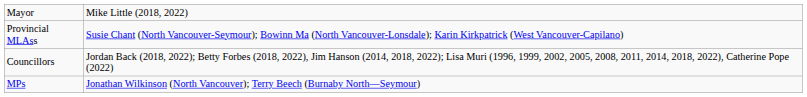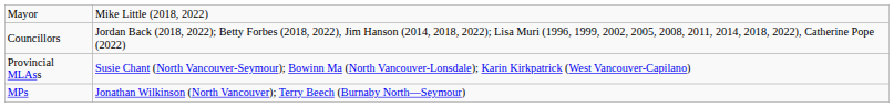 <table class="wikitable">
 <tr>
 <td>Mayor</td>
 <td>Mike Little (2018, 2022)</td>
 </tr>
 <tr>
+<td>Councillors</td>
+<td>Jordan Back (2018, 2022); Betty Forbes (2018, 2022), Jim Hanson (2014, 2018, 2022); Lisa Muri (1996, 1999, 2002, 2005, 2008, 2011, 2014, 2018, 2022), Catherine Pope (2022)</td>
+</tr>
+<tr>
 <td>Provincial <a href='#'>MLAs</a>s</td>
 <td><a href='#'>Susie Chant</a> (<a href='#'>North Vancouver-Seymour</a>); <a href='#'>Bowinn Ma</a> (<a href='#'>North Vancouver-Lonsdale</a>); <a href='#'>Karin Kirkpatrick</a> (<a href='#'>West Vancouver-Capilano</a>)</td>
-</tr>
-<tr>
-<td>Councillors</td>
-<td>Jordan Back (2018, 2022); Betty Forbes (2018, 2022), Jim Hanson (2014, 2018, 2022); Lisa Muri (1996, 1999, 2002, 2005, 2008, 2011, 2014, 2018, 2022), Catherine Pope (2022)</td>
 </tr>
 <tr>
 <td><a href='#'>MPs</a></td>
 <td><a href='#'>Jonathan Wilkinson</a> (<a href='#'>North Vancouver</a>); <a href='#'>Terry Beech</a> (<a href='#'>Burnaby North—Seymour</a>)</td>
 </tr>
 </table>
